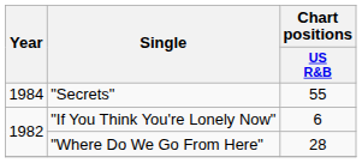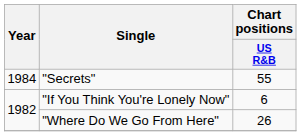 <table class="wikitable" style="text-align:center;">
 <tr>
 <th rowspan="2">Year</th>
 <th rowspan="2">Single</th>
 <th colspan="1">Chart positions</th>
 </tr>
 <tr style="font-size:smaller;">
 <th width="40"><a href='#'>US<br>R&B</a></th>
 </tr>
 <tr>
 <td rowspan="1">1984</td>
 <td align="left">"Secrets"</td>
 <td>55</td>
 </tr>
 <tr>
 <td rowspan="2">1982</td>
 <td align="left">"If You Think You're Lonely Now"</td>
 <td>6</td>
 </tr>
 <tr>
 <td align="left">"Where Do We Go From Here"</td>
-<td>28</td>
+<td>26</td>
 </tr>
 <tr>
 </tr>
 </table>
